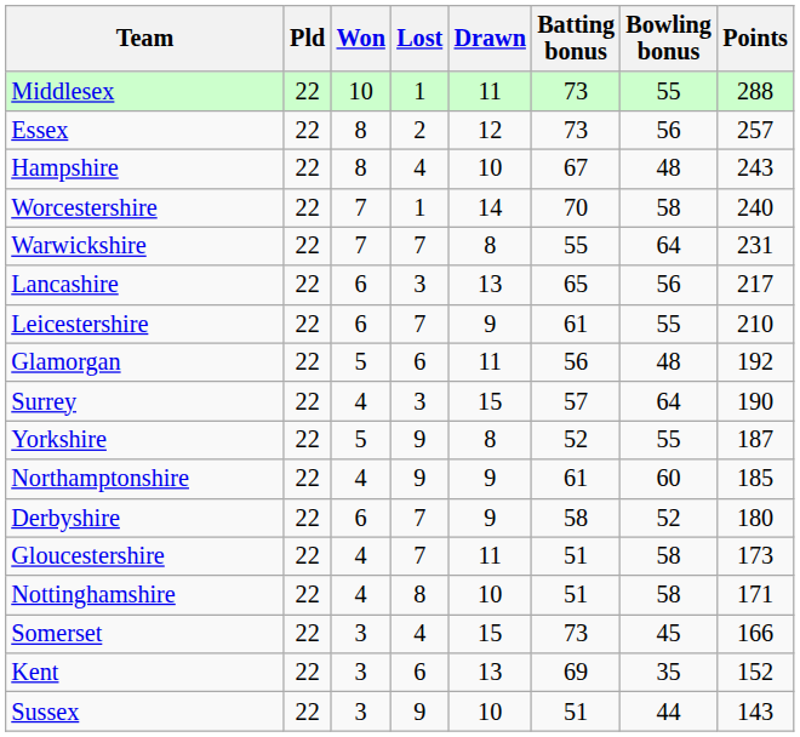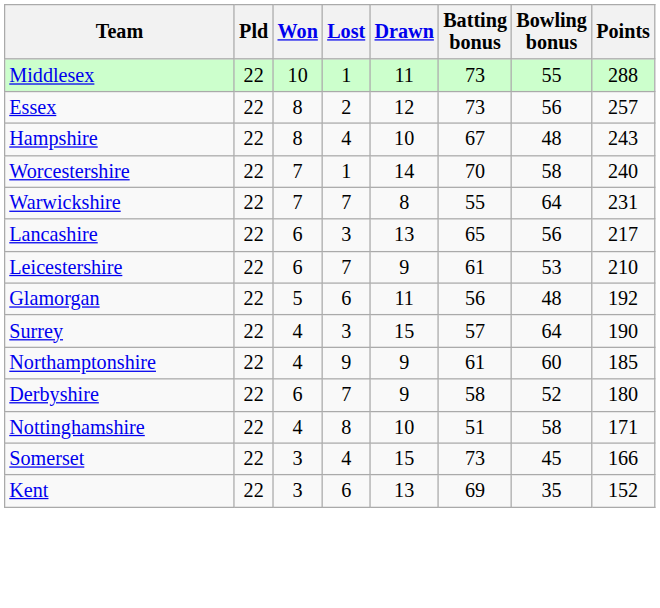 <table class="wikitable" style="text-align:center;">
 <tr>
 <th width=175>Team</th>
 <th width=20 abbr="Played">Pld</th>
 <th width=20 abbr="Won"><a href='#'>Won</a></th>
 <th width=20 abbr="Lost"><a href='#'>Lost</a></th>
 <th width=20 abbr="Drawn"><a href='#'>Drawn</a></th>
 <th width=20 abbr="Bonus points">Batting bonus</th>
 <th width=20 abbr="Bonus points">Bowling bonus</th>
 <th width=20 abbr="Points">Points</th>
 </tr>
 <tr style="background:#ccffcc;">
 <td style="text-align:left;"><a href='#'>Middlesex</a></td>
 <td>22</td>
 <td>10</td>
 <td>1</td>
 <td>11</td>
 <td>73</td>
 <td>55</td>
 <td>288</td>
 </tr>
 <tr>
 <td style="text-align:left;"><a href='#'>Essex</a></td>
 <td>22</td>
 <td>8</td>
 <td>2</td>
 <td>12</td>
 <td>73</td>
 <td>56</td>
 <td>257</td>
 </tr>
 <tr>
 <td style="text-align:left;"><a href='#'>Hampshire</a></td>
 <td>22</td>
 <td>8</td>
 <td>4</td>
 <td>10</td>
 <td>67</td>
 <td>48</td>
 <td>243</td>
 </tr>
 <tr>
 <td style="text-align:left;"><a href='#'>Worcestershire</a></td>
 <td>22</td>
 <td>7</td>
 <td>1</td>
 <td>14</td>
 <td>70</td>
 <td>58</td>
 <td>240</td>
 </tr>
 <tr>
 <td style="text-align:left;"><a href='#'>Warwickshire</a></td>
 <td>22</td>
 <td>7</td>
 <td>7</td>
 <td>8</td>
 <td>55</td>
 <td>64</td>
 <td>231</td>
 </tr>
 <tr>
 <td style="text-align:left;"><a href='#'>Lancashire</a></td>
 <td>22</td>
 <td>6</td>
 <td>3</td>
 <td>13</td>
 <td>65</td>
 <td>56</td>
 <td>217</td>
 </tr>
 <tr>
 <td style="text-align:left;"><a href='#'>Leicestershire</a></td>
 <td>22</td>
 <td>6</td>
 <td>7</td>
 <td>9</td>
 <td>61</td>
-<td>55</td>
+<td>53</td>
 <td>210</td>
 </tr>
 <tr>
 <td style="text-align:left;"><a href='#'>Glamorgan</a></td>
 <td>22</td>
 <td>5</td>
 <td>6</td>
 <td>11</td>
 <td>56</td>
 <td>48</td>
 <td>192</td>
 </tr>
 <tr>
 <td style="text-align:left;"><a href='#'>Surrey</a></td>
 <td>22</td>
 <td>4</td>
 <td>3</td>
 <td>15</td>
 <td>57</td>
 <td>64</td>
 <td>190</td>
 </tr>
 <tr>
-<td style="text-align:left;"><a href='#'>Yorkshire</a></td>
-<td>22</td>
-<td>5</td>
-<td>9</td>
-<td>8</td>
-<td>52</td>
-<td>55</td>
-<td>187</td>
-</tr>
-<tr>
 <td style="text-align:left;"><a href='#'>Northamptonshire</a></td>
 <td>22</td>
 <td>4</td>
 <td>9</td>
 <td>9</td>
 <td>61</td>
 <td>60</td>
 <td>185</td>
 </tr>
 <tr>
 <td style="text-align:left;"><a href='#'>Derbyshire</a></td>
 <td>22</td>
 <td>6</td>
 <td>7</td>
 <td>9</td>
 <td>58</td>
 <td>52</td>
 <td>180</td>
-</tr>
-<tr>
-<td style="text-align:left;"><a href='#'>Gloucestershire</a></td>
-<td>22</td>
-<td>4</td>
-<td>7</td>
-<td>11</td>
-<td>51</td>
-<td>58</td>
-<td>173</td>
 </tr>
 <tr>
 <td style="text-align:left;"><a href='#'>Nottinghamshire</a></td>
 <td>22</td>
 <td>4</td>
 <td>8</td>
 <td>10</td>
 <td>51</td>
 <td>58</td>
 <td>171</td>
 </tr>
 <tr>
 <td style="text-align:left;"><a href='#'>Somerset</a></td>
 <td>22</td>
 <td>3</td>
 <td>4</td>
 <td>15</td>
 <td>73</td>
 <td>45</td>
 <td>166</td>
 </tr>
 <tr>
 <td style="text-align:left;"><a href='#'>Kent</a></td>
 <td>22</td>
 <td>3</td>
 <td>6</td>
 <td>13</td>
 <td>69</td>
 <td>35</td>
 <td>152</td>
 </tr>
-<tr>
-<td style="text-align:left;"><a href='#'>Sussex</a></td>
-<td>22</td>
-<td>3</td>
-<td>9</td>
-<td>10</td>
-<td>51</td>
-<td>44</td>
-<td>143</td>
-</tr>
 </table>
